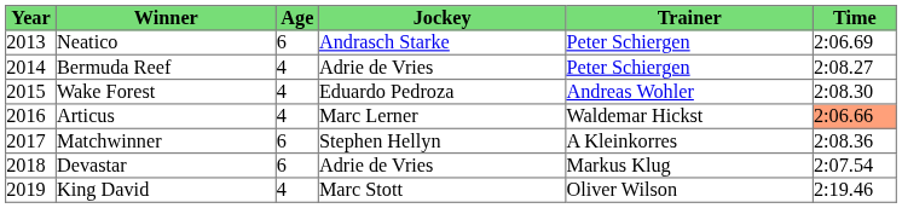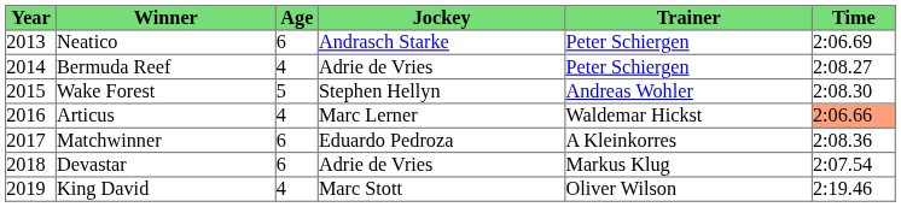 <table class = "sortable" | border="1" cellpadding="0" style="border-collapse: collapse; font-size:90%">
 <tr bgcolor="#77dd77" align="center">
 <th style="width:36px"><strong>Year</strong></th>
 <th style="width:160px"><strong>Winner</strong></th>
 <th style="width:30px"><strong>Age</strong></th>
 <th style="width:180px"><strong>Jockey</strong></th>
 <th style="width:180px"><strong>Trainer</strong></th>
 <th style="width:60px"><strong>Time</strong></th>
 </tr>
 <tr>
 <td>2013</td>
 <td>Neatico</td>
 <td>6</td>
 <td><a href='#'>Andrasch Starke</a></td>
 <td><a href='#'>Peter Schiergen</a></td>
 <td>2:06.69</td>
 </tr>
 <tr>
 <td>2014</td>
 <td>Bermuda Reef</td>
 <td>4</td>
 <td>Adrie de Vries</td>
 <td><a href='#'>Peter Schiergen</a></td>
 <td>2:08.27</td>
 </tr>
 <tr>
 <td>2015</td>
 <td>Wake Forest</td>
-<td>4</td>
-<td>Eduardo Pedroza</td>
+<td>5</td>
+<td>Stephen Hellyn</td>
 <td><a href='#'>Andreas Wohler</a></td>
 <td>2:08.30</td>
 </tr>
 <tr>
 <td>2016</td>
 <td>Articus</td>
 <td>4</td>
 <td>Marc Lerner</td>
 <td>Waldemar Hickst</td>
 <td style="background: lightsalmon;">2:06.66</td>
 </tr>
 <tr>
 <td>2017</td>
 <td>Matchwinner</td>
 <td>6</td>
-<td>Stephen Hellyn</td>
+<td>Eduardo Pedroza</td>
 <td>A Kleinkorres</td>
 <td>2:08.36</td>
 </tr>
 <tr>
 <td>2018</td>
 <td>Devastar</td>
 <td>6</td>
 <td>Adrie de Vries</td>
 <td>Markus Klug</td>
 <td>2:07.54</td>
 </tr>
 <tr>
 <td>2019</td>
 <td>King David</td>
 <td>4</td>
 <td>Marc Stott</td>
 <td>Oliver Wilson</td>
 <td>2:19.46</td>
 </tr>
 </table>
